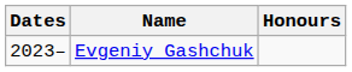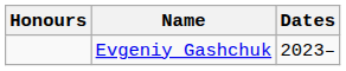 <table class="wikitable">
 <tr>
+<th>Honours</th>
+<th>Name</th>
 <th>Dates</th>
-<th>Name</th>
-<th>Honours</th>
 </tr>
 <tr>
+<td></td>
+<td> <a href='#'>Evgeniy Gashchuk</a></td>
 <td>2023–</td>
-<td> <a href='#'>Evgeniy Gashchuk</a></td>
-<td></td>
 </tr>
 </table>
